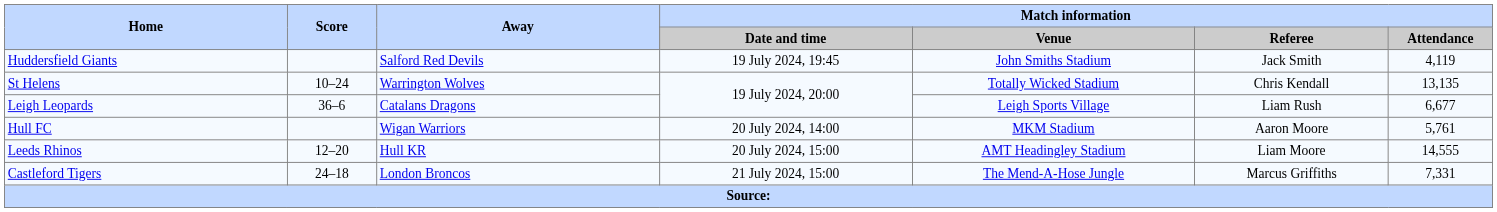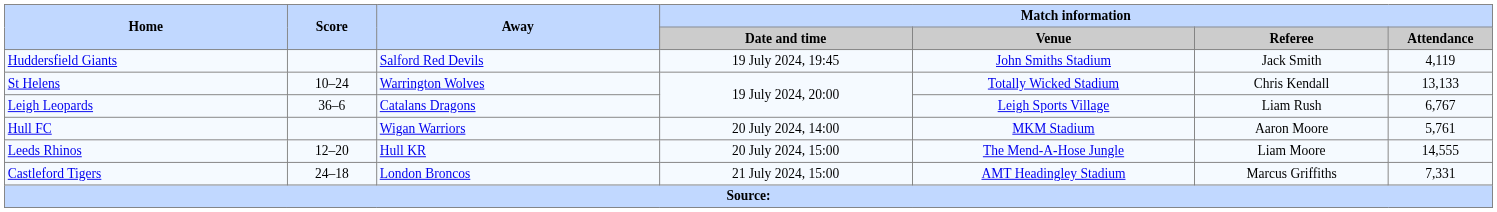 <table border=1 style="border-collapse:collapse; font-size:90%; text-align:center;" cellpadding=3 cellspacing=0 width=100%>
 <tr style="background:#C1D8ff;">
 <th scope="col" rowspan=2 width=19%>Home</th>
 <th scope="col" rowspan=2 width=6%>Score</th>
 <th scope="col" rowspan=2 width=19%>Away</th>
 <th colspan=4>Match information</th>
 </tr>
 <tr style="background:#CCCCCC;">
 <th scope="col" width=17%>Date and time</th>
 <th scope="col" width=19%>Venue</th>
 <th scope="col" width=13%>Referee</th>
 <th scope="col" width=7%>Attendance</th>
 </tr>
 <tr style="background:#F5FAFF;">
 <td style="text-align:left;"> <a href='#'>Huddersfield Giants</a></td>
 <td></td>
 <td style="text-align:left;"> <a href='#'>Salford Red Devils</a></td>
 <td>19 July 2024, 19:45</td>
 <td><a href='#'>John Smiths Stadium</a></td>
 <td>Jack Smith</td>
 <td>4,119</td>
 </tr>
 <tr style="background:#F5FAFF;">
 <td style="text-align:left;"> <a href='#'>St Helens</a></td>
 <td>10–24</td>
 <td style="text-align:left;"> <a href='#'>Warrington Wolves</a></td>
 <td Rowspan=2>19 July 2024, 20:00</td>
 <td><a href='#'>Totally Wicked Stadium</a></td>
 <td>Chris Kendall</td>
-<td>13,135</td>
+<td>13,133</td>
 </tr>
 <tr style="background:#F5FAFF;">
 <td style="text-align:left;"> <a href='#'>Leigh Leopards</a></td>
 <td>36–6</td>
 <td style="text-align:left;"> <a href='#'>Catalans Dragons</a></td>
 <td><a href='#'>Leigh Sports Village</a></td>
 <td>Liam Rush</td>
-<td>6,677</td>
+<td>6,767</td>
 </tr>
 <tr style="background:#F5FAFF;">
 <td style="text-align:left;"> <a href='#'>Hull FC</a></td>
 <td></td>
 <td style="text-align:left;"> <a href='#'>Wigan Warriors</a></td>
 <td>20 July 2024, 14:00</td>
 <td><a href='#'>MKM Stadium</a></td>
 <td>Aaron Moore</td>
 <td>5,761</td>
 </tr>
 <tr style="background:#F5FAFF;">
 <td style="text-align:left;"> <a href='#'>Leeds Rhinos</a></td>
 <td>12–20</td>
 <td style="text-align:left;"> <a href='#'>Hull KR</a></td>
 <td>20 July 2024, 15:00</td>
-<td><a href='#'>AMT Headingley Stadium</a></td>
+<td><a href='#'>The Mend-A-Hose Jungle</a></td>
 <td>Liam Moore</td>
 <td>14,555</td>
 </tr>
 <tr style="background:#F5FAFF;">
 <td style="text-align:left;"> <a href='#'>Castleford Tigers</a></td>
 <td>24–18</td>
 <td style="text-align:left;"> <a href='#'>London Broncos</a></td>
 <td>21 July 2024, 15:00</td>
-<td><a href='#'>The Mend-A-Hose Jungle</a></td>
+<td><a href='#'>AMT Headingley Stadium</a></td>
 <td>Marcus Griffiths</td>
 <td>7,331</td>
 </tr>
 <tr style="background:#c1d8ff;">
 <th colspan=7>Source:</th>
 </tr>
 </table>
